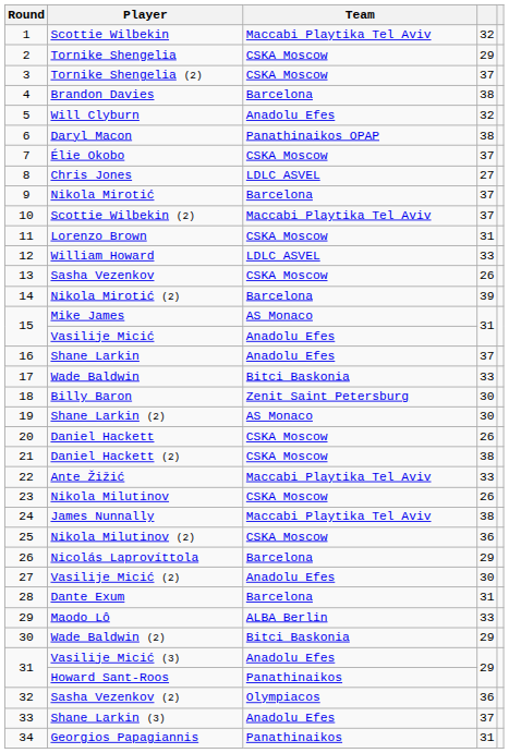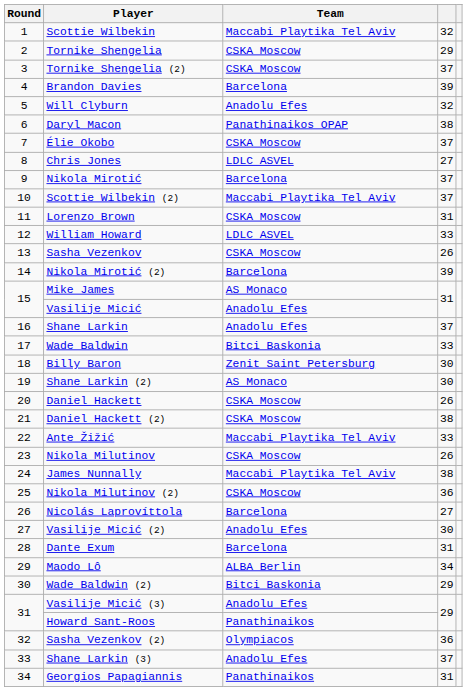 <table class="wikitable sortable" style="text-align: center;">
 <tr>
 <th>Round</th>
 <th style="width:200px;">Player</th>
 <th style="width:240px;">Team</th>
 <th><a href='#'></a></th>
 <th></th>
 </tr>
 <tr>
 <td>1</td>
 <td style="text-align:left;"> <a href='#'>Scottie Wilbekin</a></td>
 <td style="text-align:left;"> <a href='#'>Maccabi Playtika Tel Aviv</a></td>
 <td>32</td>
 <td></td>
 </tr>
 <tr>
 <td>2</td>
 <td style="text-align:left;"> <a href='#'>Tornike Shengelia</a></td>
 <td style="text-align:left;"> <a href='#'>CSKA Moscow</a></td>
 <td>29</td>
 <td></td>
 </tr>
 <tr>
 <td>3</td>
 <td style="text-align:left;"> <a href='#'>Tornike Shengelia</a> <small>(2)</small></td>
 <td style="text-align:left;"> <a href='#'>CSKA Moscow</a></td>
 <td>37</td>
 <td></td>
 </tr>
 <tr>
 <td>4</td>
 <td style="text-align:left;"> <a href='#'>Brandon Davies</a></td>
 <td style="text-align:left;"> <a href='#'>Barcelona</a></td>
-<td>38</td>
+<td>39</td>
 <td></td>
 </tr>
 <tr>
 <td>5</td>
 <td style="text-align:left;"> <a href='#'>Will Clyburn</a></td>
 <td style="text-align:left;"> <a href='#'>Anadolu Efes</a></td>
 <td>32</td>
 <td></td>
 </tr>
 <tr>
 <td>6</td>
 <td style="text-align:left;"> <a href='#'>Daryl Macon</a></td>
 <td style="text-align:left;"> <a href='#'>Panathinaikos OPAP</a></td>
 <td>38</td>
 <td></td>
 </tr>
 <tr>
 <td>7</td>
 <td style="text-align:left;"> <a href='#'>Élie Okobo</a></td>
 <td style="text-align:left;"> <a href='#'>CSKA Moscow</a></td>
 <td>37</td>
 <td></td>
 </tr>
 <tr>
 <td>8</td>
 <td style="text-align:left;"> <a href='#'>Chris Jones</a></td>
 <td style="text-align:left;"> <a href='#'>LDLC ASVEL</a></td>
 <td>27</td>
 <td></td>
 </tr>
 <tr>
 <td>9</td>
 <td style="text-align:left;"> <a href='#'>Nikola Mirotić</a></td>
 <td style="text-align:left;"> <a href='#'>Barcelona</a></td>
 <td>37</td>
 <td></td>
 </tr>
 <tr>
 <td>10</td>
 <td style="text-align:left;"> <a href='#'>Scottie Wilbekin</a> <small>(2)</small></td>
 <td style="text-align:left;"> <a href='#'>Maccabi Playtika Tel Aviv</a></td>
 <td>37</td>
 <td></td>
 </tr>
 <tr>
 <td>11</td>
 <td style="text-align:left;"> <a href='#'>Lorenzo Brown</a></td>
 <td style="text-align:left;"> <a href='#'>CSKA Moscow</a></td>
 <td>31</td>
 <td></td>
 </tr>
 <tr>
 <td>12</td>
 <td style="text-align:left;"> <a href='#'>William Howard</a></td>
 <td style="text-align:left;"> <a href='#'>LDLC ASVEL</a></td>
 <td>33</td>
 <td></td>
 </tr>
 <tr>
 <td>13</td>
 <td style="text-align:left;"> <a href='#'>Sasha Vezenkov</a></td>
 <td style="text-align:left;"> <a href='#'>CSKA Moscow</a></td>
 <td>26</td>
 <td></td>
 </tr>
 <tr>
 <td>14</td>
 <td style="text-align:left;"> <a href='#'>Nikola Mirotić</a> <small>(2)</small></td>
 <td style="text-align:left;"> <a href='#'>Barcelona</a></td>
 <td>39</td>
 <td></td>
 </tr>
 <tr>
 <td rowspan=2>15</td>
 <td style="text-align:left;"> <a href='#'>Mike James</a></td>
 <td style="text-align:left;"> <a href='#'>AS Monaco</a></td>
 <td rowspan=2>31</td>
 <td rowspan=2></td>
 </tr>
 <tr>
 <td style="text-align:left;"> <a href='#'>Vasilije Micić</a></td>
 <td style="text-align:left;"> <a href='#'>Anadolu Efes</a></td>
 </tr>
 <tr>
 <td>16</td>
 <td style="text-align:left;"> <a href='#'>Shane Larkin</a></td>
 <td style="text-align:left;"> <a href='#'>Anadolu Efes</a></td>
 <td>37</td>
 <td></td>
 </tr>
 <tr>
 <td>17</td>
 <td style="text-align:left;"> <a href='#'>Wade Baldwin</a></td>
 <td style="text-align:left;"> <a href='#'>Bitci Baskonia</a></td>
 <td>33</td>
 <td></td>
 </tr>
 <tr>
 <td>18</td>
 <td style="text-align:left;"> <a href='#'>Billy Baron</a></td>
 <td style="text-align:left;"> <a href='#'>Zenit Saint Petersburg</a></td>
 <td>30</td>
 <td></td>
 </tr>
 <tr>
 <td>19</td>
 <td style="text-align:left;"> <a href='#'>Shane Larkin</a> <small>(2)</small></td>
 <td style="text-align:left;"> <a href='#'>AS Monaco</a></td>
 <td>30</td>
 <td></td>
 </tr>
 <tr>
 <td>20</td>
 <td style="text-align:left;"> <a href='#'>Daniel Hackett</a></td>
 <td style="text-align:left;"> <a href='#'>CSKA Moscow</a></td>
 <td>26</td>
 <td></td>
 </tr>
 <tr>
 <td>21</td>
 <td style="text-align:left;"> <a href='#'>Daniel Hackett</a> <small>(2)</small></td>
 <td style="text-align:left;"> <a href='#'>CSKA Moscow</a></td>
 <td>38</td>
 <td></td>
 </tr>
 <tr>
 <td>22</td>
 <td style="text-align:left;"> <a href='#'>Ante Žižić</a></td>
 <td style="text-align:left;"> <a href='#'>Maccabi Playtika Tel Aviv</a></td>
 <td>33</td>
 <td></td>
 </tr>
 <tr>
 <td>23</td>
 <td style="text-align:left;"> <a href='#'>Nikola Milutinov</a></td>
 <td style="text-align:left;"> <a href='#'>CSKA Moscow</a></td>
 <td>26</td>
 <td></td>
 </tr>
 <tr>
 <td>24</td>
 <td style="text-align:left;"> <a href='#'>James Nunnally</a></td>
 <td style="text-align:left;"> <a href='#'>Maccabi Playtika Tel Aviv</a></td>
 <td>38</td>
 <td></td>
 </tr>
 <tr>
 <td>25</td>
 <td style="text-align:left;"> <a href='#'>Nikola Milutinov</a> <small>(2)</small></td>
 <td style="text-align:left;"> <a href='#'>CSKA Moscow</a></td>
 <td>36</td>
 <td></td>
 </tr>
 <tr>
 <td>26</td>
 <td style="text-align:left;"> <a href='#'>Nicolás Laprovíttola</a></td>
 <td style="text-align:left;"> <a href='#'>Barcelona</a></td>
-<td>29</td>
+<td>27</td>
 <td></td>
 </tr>
 <tr>
 <td>27</td>
 <td style="text-align:left;"> <a href='#'>Vasilije Micić</a> <small>(2)</small></td>
 <td style="text-align:left;"> <a href='#'>Anadolu Efes</a></td>
 <td>30</td>
 <td></td>
 </tr>
 <tr>
 <td>28</td>
 <td style="text-align:left;"> <a href='#'>Dante Exum</a></td>
 <td style="text-align:left;"> <a href='#'>Barcelona</a></td>
 <td>31</td>
 <td></td>
 </tr>
 <tr>
 <td>29</td>
 <td style="text-align:left;"> <a href='#'>Maodo Lô</a></td>
 <td style="text-align:left;"> <a href='#'>ALBA Berlin</a></td>
-<td>33</td>
+<td>34</td>
 <td></td>
 </tr>
 <tr>
 <td>30</td>
 <td style="text-align:left;"> <a href='#'>Wade Baldwin</a> <small>(2)</small></td>
 <td style="text-align:left;"> <a href='#'>Bitci Baskonia</a></td>
 <td>29</td>
 <td></td>
 </tr>
 <tr>
 <td rowspan=2>31</td>
 <td style="text-align:left;"> <a href='#'>Vasilije Micić</a> <small>(3)</small></td>
 <td style="text-align:left;"> <a href='#'>Anadolu Efes</a></td>
 <td rowspan=2>29</td>
 <td rowspan=2></td>
 </tr>
 <tr>
 <td style="text-align:left;"> <a href='#'>Howard Sant-Roos</a></td>
 <td style="text-align:left;"> <a href='#'>Panathinaikos</a></td>
 </tr>
 <tr>
 <td>32</td>
 <td style="text-align:left;"> <a href='#'>Sasha Vezenkov</a> <small>(2)</small></td>
 <td style="text-align:left;"> <a href='#'>Olympiacos</a></td>
 <td>36</td>
 <td></td>
 </tr>
 <tr>
 <td>33</td>
 <td style="text-align:left;"> <a href='#'>Shane Larkin</a> <small>(3)</small></td>
 <td style="text-align:left;"> <a href='#'>Anadolu Efes</a></td>
 <td>37</td>
 <td></td>
 </tr>
 <tr>
 <td>34</td>
 <td style="text-align:left;"> <a href='#'>Georgios Papagiannis</a></td>
 <td style="text-align:left;"> <a href='#'>Panathinaikos</a></td>
 <td>31</td>
 <td></td>
 </tr>
 </table>
